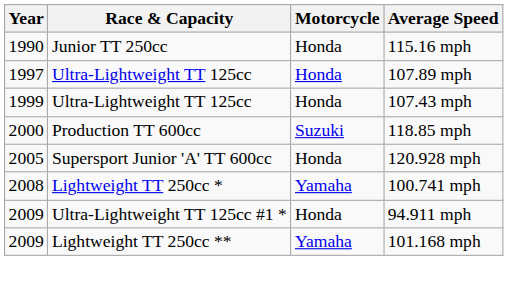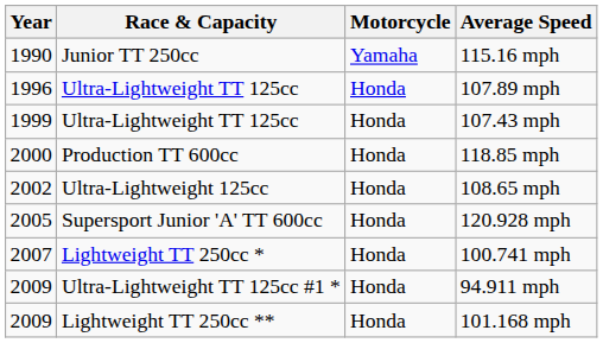 <table class="wikitable">
 <tr style="background:#CCCCCC;">
 <th>Year</th>
 <th>Race & Capacity</th>
 <th>Motorcycle</th>
 <th>Average Speed</th>
 </tr>
 <tr>
 <td>1990</td>
 <td>Junior TT 250cc</td>
-<td>Honda</td>
+<td><a href='#'>Yamaha</a></td>
 <td>115.16 mph</td>
 </tr>
 <tr>
-<td>1997</td>
+<td>1996</td>
 <td><a href='#'>Ultra-Lightweight TT</a> 125cc</td>
 <td><a href='#'>Honda</a></td>
 <td>107.89 mph</td>
 </tr>
 <tr>
 <td>1999</td>
 <td>Ultra-Lightweight TT 125cc</td>
 <td>Honda</td>
 <td>107.43 mph</td>
 </tr>
 <tr>
 <td>2000</td>
 <td>Production TT 600cc</td>
-<td><a href='#'>Suzuki</a></td>
+<td>Honda</td>
 <td>118.85 mph</td>
+</tr>
+<tr>
+<td>2002</td>
+<td>Ultra-Lightweight 125cc</td>
+<td>Honda</td>
+<td>108.65 mph</td>
 </tr>
 <tr>
 <td>2005</td>
 <td>Supersport Junior 'A' TT 600cc</td>
 <td>Honda</td>
 <td>120.928 mph</td>
 </tr>
 <tr>
-<td>2008</td>
+<td>2007</td>
 <td><a href='#'>Lightweight TT</a> 250cc *</td>
-<td><a href='#'>Yamaha</a></td>
+<td>Honda</td>
 <td>100.741 mph</td>
 </tr>
 <tr>
 <td>2009</td>
 <td>Ultra-Lightweight TT 125cc #1 *</td>
 <td>Honda</td>
 <td>94.911 mph</td>
 </tr>
 <tr>
 <td>2009</td>
 <td>Lightweight TT 250cc **</td>
-<td><a href='#'>Yamaha</a></td>
+<td>Honda</td>
 <td>101.168 mph</td>
 </tr>
 </table>
